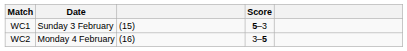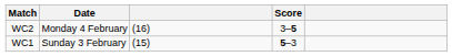 <table class="wikitable" style="font-size: 90%; margin: 1em auto 1em auto;">
 <tr>
 <th>Match</th>
 <th>Date</th>
 <th width=200></th>
 <th>Score</th>
 <th width=200></th>
 </tr>
 <tr>
+<td align="center">WC2</td>
+<td>Monday 4 February</td>
+<td> (16)</td>
+<td align="center">3–<strong>5</strong></td>
+<td><strong></strong></td>
+</tr>
+<tr>
 <td align="center">WC1</td>
 <td>Sunday 3 February</td>
 <td><strong></strong> (15)</td>
 <td align="center"><strong>5</strong>–3</td>
 <td></td>
 </tr>
-<tr>
-<td align="center">WC2</td>
-<td>Monday 4 February</td>
-<td> (16)</td>
-<td align="center">3–<strong>5</strong></td>
-<td><strong></strong></td>
-</tr>
 </table>
